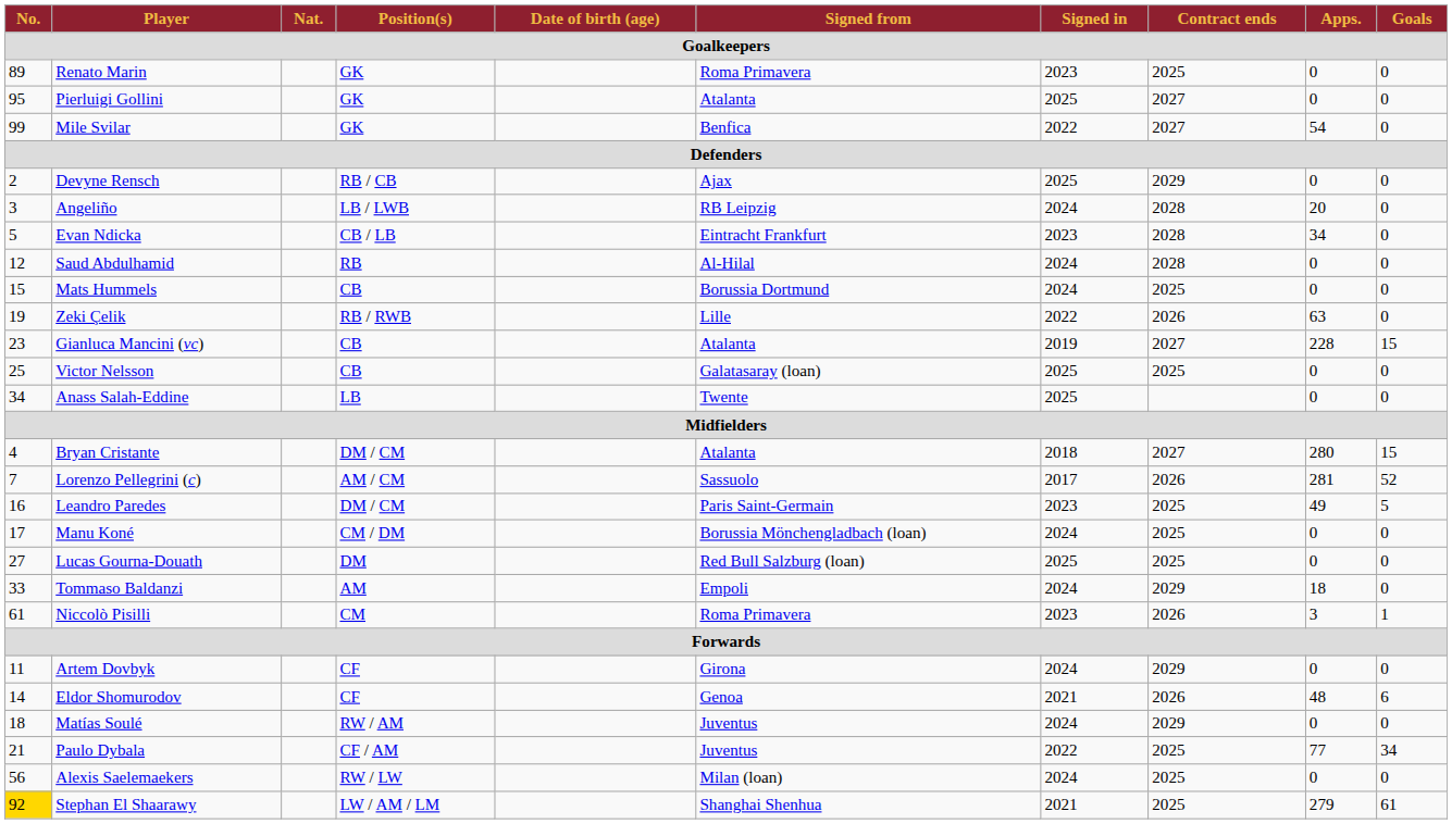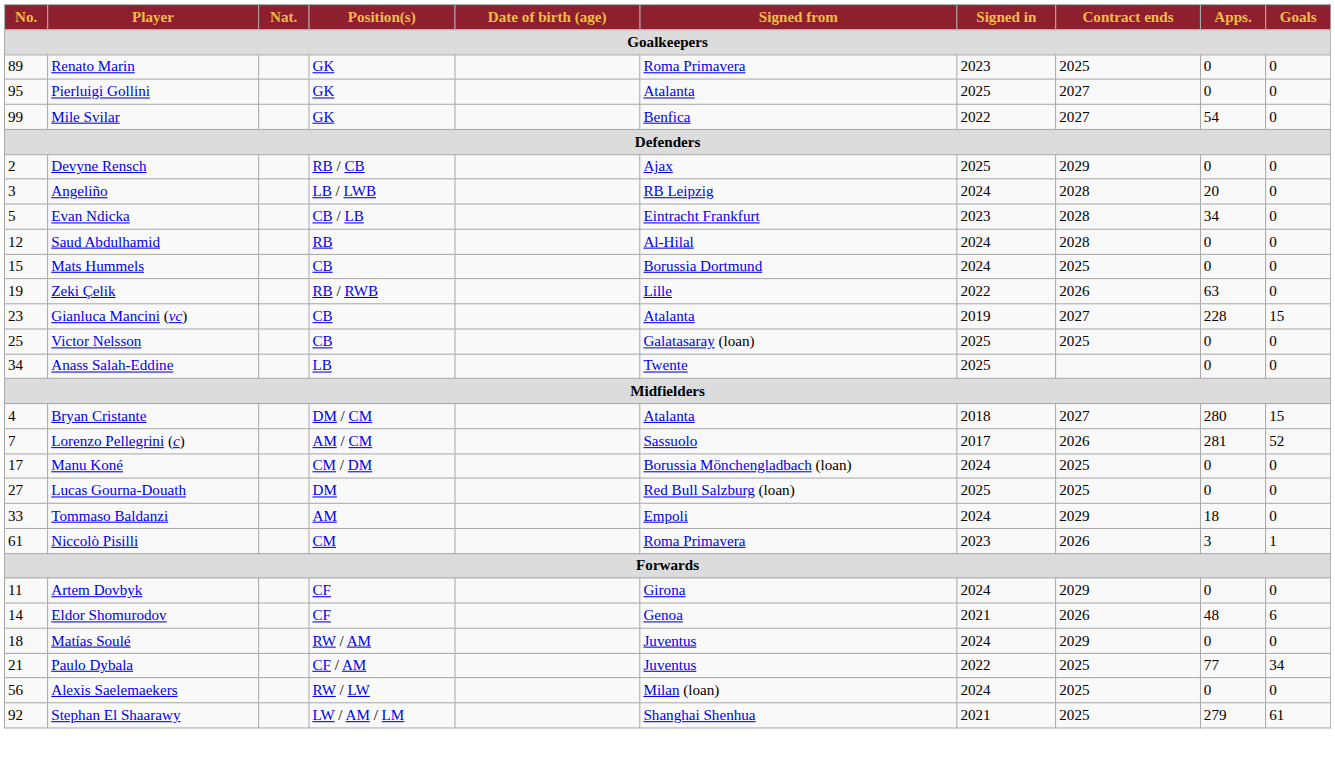 <table class="wikitable" style="text-align:left; font-size:90%; width:100%;">
 <tr>
 <th style="background:#8e1f2f; color:#f0bc42; text-align:center;">No.</th>
 <th style="background:#8e1f2f; color:#f0bc42; text-align:center;">Player</th>
 <th style="background:#8e1f2f; color:#f0bc42; text-align:center;">Nat.</th>
 <th style="background:#8e1f2f; color:#f0bc42; text-align:center;">Position(s)</th>
 <th style="background:#8e1f2f; color:#f0bc42; text-align:center;">Date of birth (age)</th>
 <th style="background:#8e1f2f; color:#f0bc42; text-align:center;">Signed from</th>
 <th style="background:#8e1f2f; color:#f0bc42; text-align:center;">Signed in</th>
 <th style="background:#8e1f2f; color:#f0bc42; text-align:center;">Contract ends</th>
 <th style="background:#8e1f2f; color:#f0bc42; text-align:center;">Apps.</th>
 <th style="background:#8e1f2f; color:#f0bc42; text-align:center;">Goals</th>
 </tr>
 <tr>
 <th colspan=10 style="background:#DCDCDC; text-align:center;">Goalkeepers</th>
 </tr>
 <tr>
 <td>89</td>
 <td><a href='#'>Renato Marin</a></td>
 <td></td>
 <td><a href='#'>GK</a></td>
 <td></td>
 <td> <a href='#'>Roma Primavera</a></td>
 <td>2023</td>
 <td>2025</td>
 <td>0</td>
 <td>0</td>
 </tr>
 <tr>
 <td>95</td>
 <td><a href='#'>Pierluigi Gollini</a></td>
 <td></td>
 <td><a href='#'>GK</a></td>
 <td></td>
 <td> <a href='#'>Atalanta</a></td>
 <td>2025</td>
 <td>2027</td>
 <td>0</td>
 <td>0</td>
 </tr>
 <tr>
 <td>99</td>
 <td><a href='#'>Mile Svilar</a></td>
 <td></td>
 <td><a href='#'>GK</a></td>
 <td></td>
 <td> <a href='#'>Benfica</a></td>
 <td>2022</td>
 <td>2027</td>
 <td>54</td>
 <td>0</td>
 </tr>
 <tr>
 <th colspan=10 style="background:#DCDCDC; text-align:center;">Defenders</th>
 </tr>
 <tr>
 <td>2</td>
 <td><a href='#'>Devyne Rensch</a></td>
 <td></td>
 <td><a href='#'>RB</a> / <a href='#'>CB</a></td>
 <td></td>
 <td> <a href='#'>Ajax</a></td>
 <td>2025</td>
 <td>2029</td>
 <td>0</td>
 <td>0</td>
 </tr>
 <tr>
 <td>3</td>
 <td><a href='#'>Angeliño</a></td>
 <td></td>
 <td><a href='#'>LB</a> / <a href='#'>LWB</a></td>
 <td></td>
 <td> <a href='#'>RB Leipzig</a></td>
 <td>2024</td>
 <td>2028</td>
 <td>20</td>
 <td>0</td>
 </tr>
 <tr>
 <td>5</td>
 <td><a href='#'>Evan Ndicka</a></td>
 <td></td>
 <td><a href='#'>CB</a> / <a href='#'>LB</a></td>
 <td></td>
 <td> <a href='#'>Eintracht Frankfurt</a></td>
 <td>2023</td>
 <td>2028</td>
 <td>34</td>
 <td>0</td>
 </tr>
 <tr>
 <td>12</td>
 <td><a href='#'>Saud Abdulhamid</a></td>
 <td></td>
 <td><a href='#'>RB</a></td>
 <td></td>
 <td> <a href='#'>Al-Hilal</a></td>
 <td>2024</td>
 <td>2028</td>
 <td>0</td>
 <td>0</td>
 </tr>
 <tr>
 <td>15</td>
 <td><a href='#'>Mats Hummels</a></td>
 <td></td>
 <td><a href='#'>CB</a></td>
 <td></td>
 <td> <a href='#'>Borussia Dortmund</a></td>
 <td>2024</td>
 <td>2025</td>
 <td>0</td>
 <td>0</td>
 </tr>
 <tr>
 <td>19</td>
 <td><a href='#'>Zeki Çelik</a></td>
 <td></td>
 <td><a href='#'>RB</a> / <a href='#'>RWB</a></td>
 <td></td>
 <td> <a href='#'>Lille</a></td>
 <td>2022</td>
 <td>2026</td>
 <td>63</td>
 <td>0</td>
 </tr>
 <tr>
 <td>23</td>
 <td><a href='#'>Gianluca Mancini</a> (<em><a href='#'>vc</a></em>)</td>
 <td></td>
 <td><a href='#'>CB</a></td>
 <td></td>
 <td> <a href='#'>Atalanta</a></td>
 <td>2019</td>
 <td>2027</td>
 <td>228</td>
 <td>15</td>
 </tr>
 <tr>
 <td>25</td>
 <td><a href='#'>Victor Nelsson</a></td>
 <td></td>
 <td><a href='#'>CB</a></td>
 <td></td>
 <td> <a href='#'>Galatasaray</a> (loan)</td>
 <td>2025</td>
 <td>2025</td>
 <td>0</td>
 <td>0</td>
 </tr>
 <tr>
 <td>34</td>
 <td><a href='#'>Anass Salah-Eddine</a></td>
 <td></td>
 <td><a href='#'>LB</a></td>
 <td></td>
 <td> <a href='#'>Twente</a></td>
 <td>2025</td>
 <td></td>
 <td>0</td>
 <td>0</td>
 </tr>
 <tr>
 <th colspan=10 style="background:#DCDCDC; text-align:center;">Midfielders</th>
 </tr>
 <tr>
 <td>4</td>
 <td><a href='#'>Bryan Cristante</a></td>
 <td></td>
 <td><a href='#'>DM</a> / <a href='#'>CM</a></td>
 <td></td>
 <td> <a href='#'>Atalanta</a></td>
 <td>2018</td>
 <td>2027</td>
 <td>280</td>
 <td>15</td>
 </tr>
 <tr>
 <td>7</td>
 <td><a href='#'>Lorenzo Pellegrini</a> (<em><a href='#'>c</a></em>)</td>
 <td></td>
 <td><a href='#'>AM</a> / <a href='#'>CM</a></td>
 <td></td>
 <td> <a href='#'>Sassuolo</a></td>
 <td>2017</td>
 <td>2026</td>
 <td>281</td>
 <td>52</td>
 </tr>
 <tr>
-<td>16</td>
-<td><a href='#'>Leandro Paredes</a></td>
-<td></td>
-<td><a href='#'>DM</a> / <a href='#'>CM</a></td>
-<td></td>
-<td> <a href='#'>Paris Saint-Germain</a></td>
-<td>2023</td>
-<td>2025</td>
-<td>49</td>
-<td>5</td>
-</tr>
-<tr>
 <td>17</td>
 <td><a href='#'>Manu Koné</a></td>
 <td></td>
 <td><a href='#'>CM</a> / <a href='#'>DM</a></td>
 <td></td>
 <td> <a href='#'>Borussia Mönchengladbach</a> (loan)</td>
 <td>2024</td>
 <td>2025</td>
 <td>0</td>
 <td>0</td>
 </tr>
 <tr>
 <td>27</td>
 <td><a href='#'>Lucas Gourna-Douath</a></td>
 <td></td>
 <td><a href='#'>DM</a></td>
 <td></td>
 <td> <a href='#'>Red Bull Salzburg</a> (loan)</td>
 <td>2025</td>
 <td>2025</td>
 <td>0</td>
 <td>0</td>
 </tr>
 <tr>
 <td>33</td>
 <td><a href='#'>Tommaso Baldanzi</a></td>
 <td></td>
 <td><a href='#'>AM</a></td>
 <td></td>
 <td> <a href='#'>Empoli</a></td>
 <td>2024</td>
 <td>2029</td>
 <td>18</td>
 <td>0</td>
 </tr>
 <tr>
 <td>61</td>
 <td><a href='#'>Niccolò Pisilli</a></td>
 <td></td>
 <td><a href='#'>CM</a></td>
 <td></td>
 <td> <a href='#'>Roma Primavera</a></td>
 <td>2023</td>
 <td>2026</td>
 <td>3</td>
 <td>1</td>
 </tr>
 <tr>
 <th colspan=10 style="background:#DCDCDC; text-align:center;">Forwards</th>
 </tr>
 <tr>
 <td>11</td>
 <td><a href='#'>Artem Dovbyk</a></td>
 <td></td>
 <td><a href='#'>CF</a></td>
 <td></td>
 <td> <a href='#'>Girona</a></td>
 <td>2024</td>
 <td>2029</td>
 <td>0</td>
 <td>0</td>
 </tr>
 <tr>
 <td>14</td>
 <td><a href='#'>Eldor Shomurodov</a></td>
 <td></td>
 <td><a href='#'>CF</a></td>
 <td></td>
 <td> <a href='#'>Genoa</a></td>
 <td>2021</td>
 <td>2026</td>
 <td>48</td>
 <td>6</td>
 </tr>
 <tr>
 <td>18</td>
 <td><a href='#'>Matías Soulé</a></td>
 <td></td>
 <td><a href='#'>RW</a> / <a href='#'>AM</a></td>
 <td></td>
 <td> <a href='#'>Juventus</a></td>
 <td>2024</td>
 <td>2029</td>
 <td>0</td>
 <td>0</td>
 </tr>
 <tr>
 <td>21</td>
 <td><a href='#'>Paulo Dybala</a></td>
 <td></td>
 <td><a href='#'>CF</a> / <a href='#'>AM</a></td>
 <td></td>
 <td> <a href='#'>Juventus</a></td>
 <td>2022</td>
 <td>2025</td>
 <td>77</td>
 <td>34</td>
 </tr>
 <tr>
 <td>56</td>
 <td><a href='#'>Alexis Saelemaekers</a></td>
 <td></td>
 <td><a href='#'>RW</a> / <a href='#'>LW</a></td>
 <td></td>
 <td> <a href='#'>Milan</a> (loan)</td>
 <td>2024</td>
 <td>2025</td>
 <td>0</td>
 <td>0</td>
 </tr>
 <tr>
-<td style="background: gold;">92</td>
+<td>92</td>
 <td><a href='#'>Stephan El Shaarawy</a></td>
 <td></td>
 <td><a href='#'>LW</a> / <a href='#'>AM</a> / <a href='#'>LM</a></td>
 <td></td>
 <td> <a href='#'>Shanghai Shenhua</a></td>
 <td>2021</td>
 <td>2025</td>
 <td>279</td>
 <td>61</td>
 </tr>
 </table>
